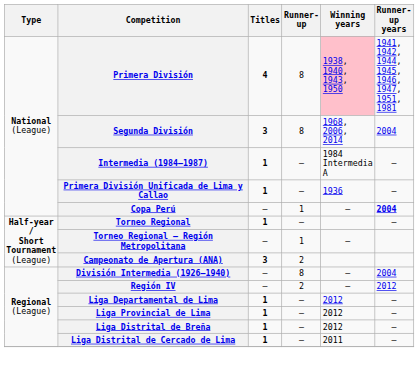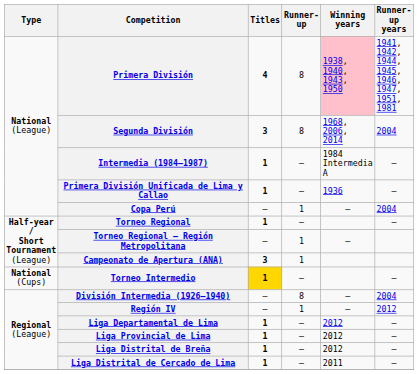 <table class="wikitable plainrowheaders" style="font-size:95%; text-align:center;">
 <tr>
 <th>Type</th>
 <th width=300px>Competition</th>
 <th>Titles</th>
 <th>Runner-up</th>
 <th>Winning years</th>
 <th>Runner-up years</th>
 </tr>
 <tr>
 <td rowspan=5><strong>National</strong><br>(League)</td>
 <th scope=col><a href='#'>Primera División</a></th>
 <td><strong>4</strong></td>
 <td>8</td>
 <td align="left" style="background: pink;"><a href='#'>1938</a>, <a href='#'>1940</a>, <a href='#'>1943</a>, <a href='#'>1950</a></td>
 <td align="left"><a href='#'>1941</a>, <a href='#'>1942</a>, <a href='#'>1944</a>, <a href='#'>1945</a>, <a href='#'>1946</a>, <a href='#'>1947</a>, <a href='#'>1951</a>, <a href='#'>1981</a></td>
 </tr>
 <tr>
 <th scope=col><a href='#'>Segunda División</a></th>
 <td><strong>3</strong></td>
 <td>8</td>
 <td align="left"><a href='#'>1968</a>, <a href='#'>2006</a>, <a href='#'>2014</a></td>
 <td align="left"><a href='#'>2004</a></td>
 </tr>
 <tr>
 <th scope=col><a href='#'>Intermedia (1984–1987)</a></th>
 <td><strong>1</strong></td>
 <td style="text-align:center;">—</td>
 <td align="left">1984 Intermedia A</td>
 <td style="text-align:center;">—</td>
 </tr>
 <tr>
 <th scope=col><a href='#'>Primera División Unificada de Lima y Callao</a></th>
 <td><strong>1</strong></td>
 <td style="text-align:center;">—</td>
 <td align="left"><a href='#'>1936</a></td>
 <td style="text-align:center;">—</td>
 </tr>
 <tr>
 <th scope=col><a href='#'>Copa Perú</a></th>
 <td style="text-align:center;">—</td>
 <td>1</td>
 <td style="text-align:center;">—</td>
-<td align="left"><strong><a href='#'>2004</a></strong></td>
+<td align="left"><a href='#'>2004</a></td>
 </tr>
 <tr>
 <td rowspan=3><strong>Half-year /<br>Short<br>Tournament</strong><br>(League)</td>
 <th scope=col><a href='#'>Torneo Regional</a></th>
 <td><strong>1</strong></td>
 <td style="text-align:center;">—</td>
 <td></td>
 <td style="text-align:center;">—</td>
 </tr>
 <tr>
 <th scope=col><a href='#'>Torneo Regional – Región Metropolitana</a></th>
 <td style="text-align:center;">—</td>
 <td>1</td>
 <td style="text-align:center;">—</td>
 <td></td>
 </tr>
 <tr>
 <th scope=col><a href='#'>Campeonato de Apertura (ANA)</a></th>
 <td><strong>3</strong></td>
-<td>2</td>
+<td>1</td>
 <td></td>
 <td></td>
+</tr>
+<tr>
+<td rowspan="1"><strong>National</strong><br>(Cups)</td>
+<th scope="col"><a href='#'>Torneo Intermedio</a></th>
+<td bgcolor="gold"><strong>1</strong></td>
+<td style="text-align:center;">—</td>
+<td></td>
+<td style="text-align:center;">—</td>
 </tr>
 <tr>
 <td rowspan=6><strong>Regional</strong><br>(League)</td>
 <th scope=col><a href='#'>División Intermedia (1926–1940)</a></th>
 <td style="text-align:center;">—</td>
 <td>8</td>
 <td style="text-align:center;">—</td>
 <td align="left"><a href='#'>2004</a></td>
 </tr>
 <tr>
 <th scope=col><a href='#'>Región IV</a></th>
 <td style="text-align:center;">—</td>
-<td>2</td>
+<td>1</td>
 <td style="text-align:center;">—</td>
 <td align="left"><a href='#'>2012</a></td>
 </tr>
 <tr>
 <th scope=col><a href='#'>Liga Departamental de Lima</a></th>
 <td><strong>1</strong></td>
 <td style="text-align:center;">—</td>
 <td align="left"><a href='#'>2012</a></td>
 <td style="text-align:center;">—</td>
 </tr>
 <tr>
 <th scope=col><a href='#'>Liga Provincial de Lima</a></th>
 <td><strong>1</strong></td>
 <td style="text-align:center;">—</td>
 <td align="left">2012</td>
 <td style="text-align:center;">—</td>
 </tr>
 <tr>
 <th scope=col><a href='#'>Liga Distrital de Breña</a></th>
 <td><strong>1</strong></td>
 <td style="text-align:center;">—</td>
 <td align="left">2012</td>
 <td style="text-align:center;">—</td>
 </tr>
 <tr>
 <th scope=col><a href='#'>Liga Distrital de Cercado de Lima</a></th>
 <td><strong>1</strong></td>
 <td style="text-align:center;">—</td>
 <td align="left">2011</td>
 <td style="text-align:center;">—</td>
 </tr>
 <tr>
 </tr>
 </table>
